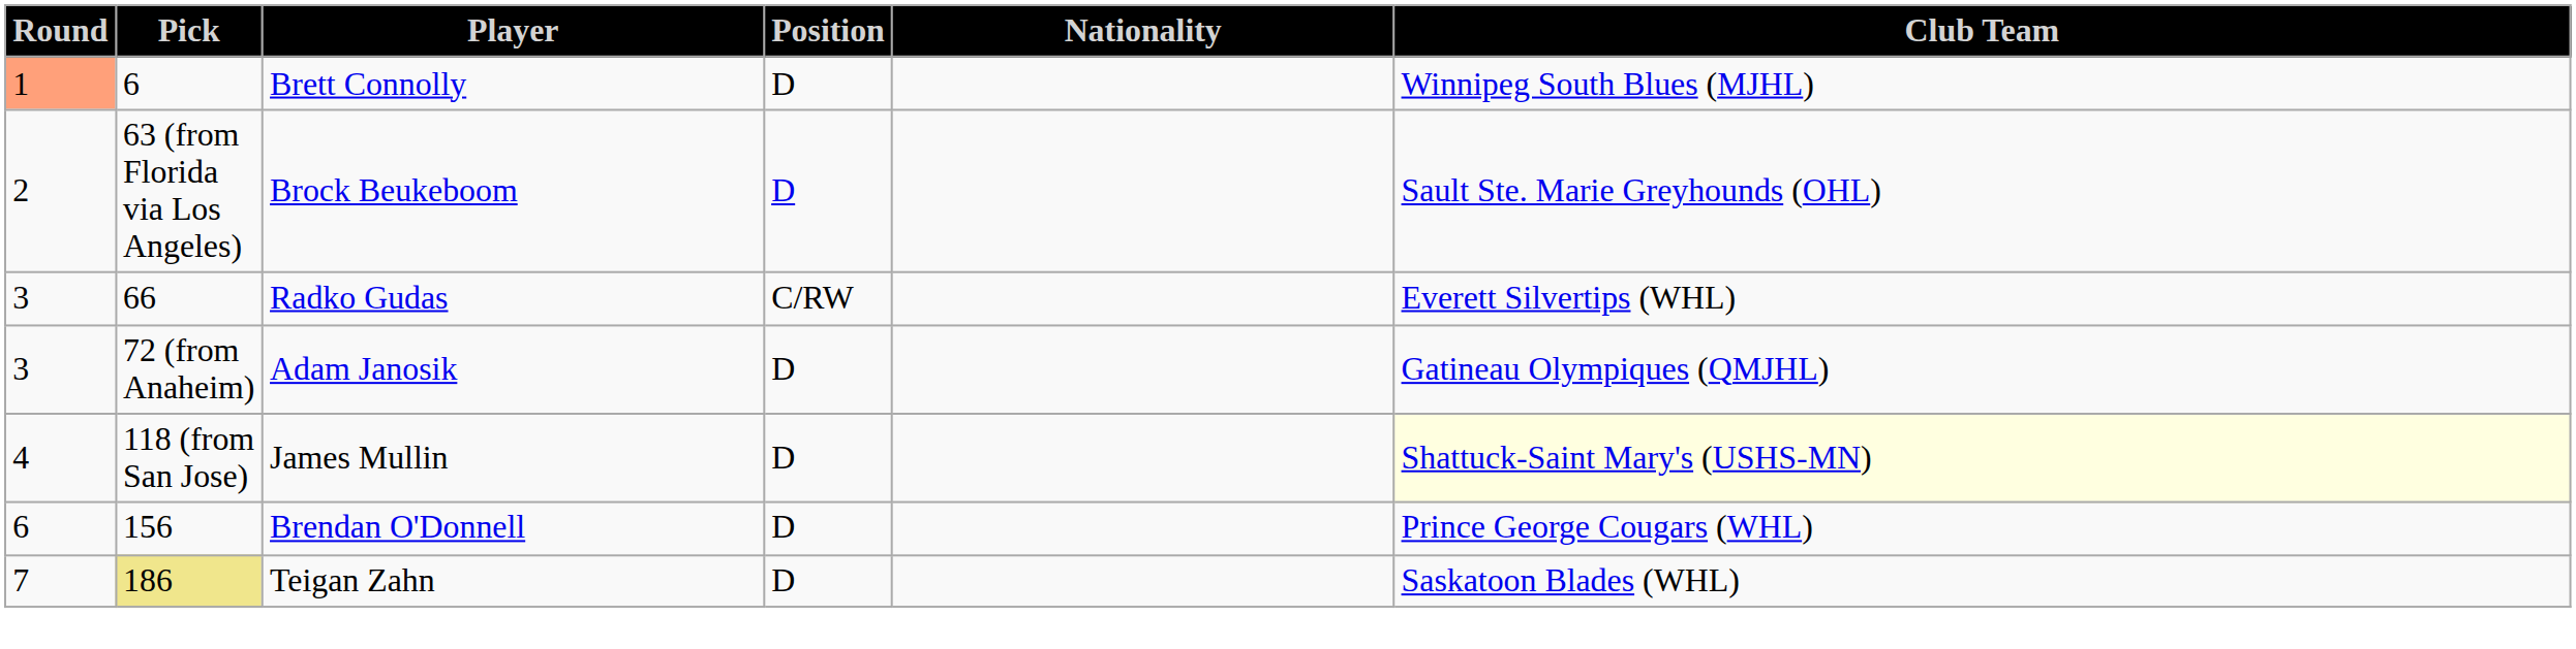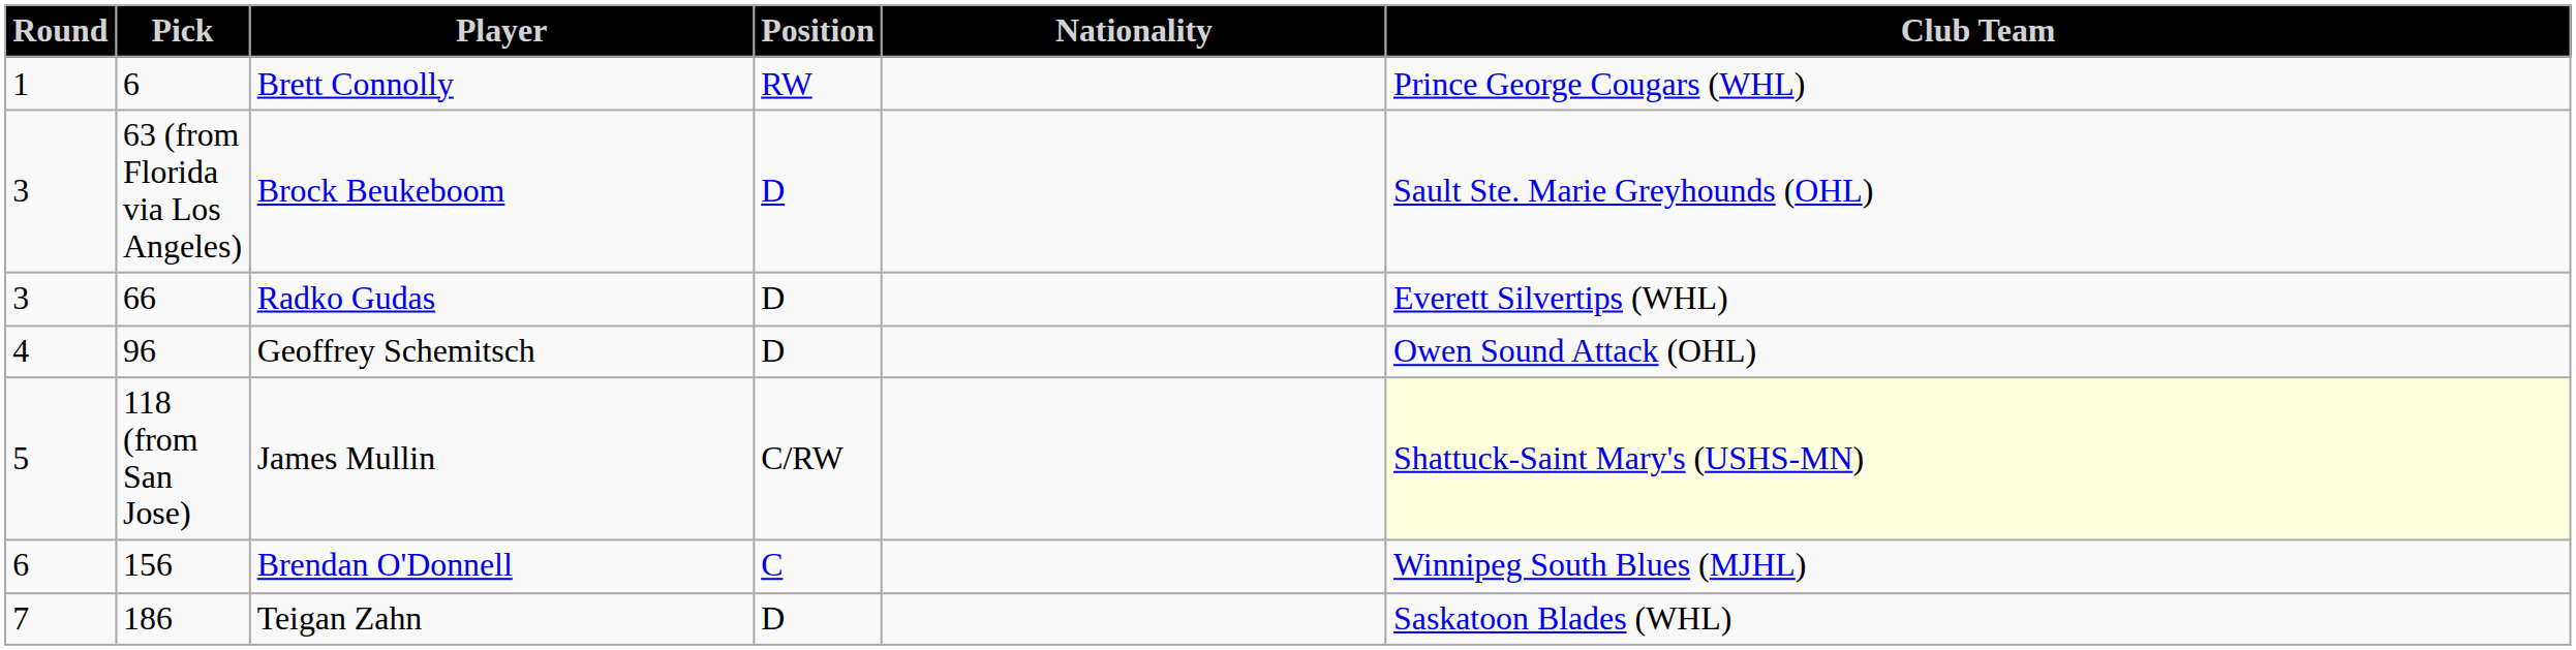 <table class="wikitable sortable sortable">
 <tr>
 <th style="background:black; color:#d3d3d3; width:2.75%;">Round</th>
 <th style="background:black; color:#d3d3d3; width:5%;">Pick</th>
 <th style="background:black; color:#d3d3d3; width:20%;">Player</th>
 <th style="background:black; color:#d3d3d3; width:5%;">Position</th>
 <th style="background:black; color:#d3d3d3; width:20%;">Nationality</th>
 <th style="background:black; color:#d3d3d3; width:100%;">Club Team</th>
 </tr>
 <tr>
-<td style="background: lightsalmon;">1</td>
+<td>1</td>
 <td>6</td>
 <td><a href='#'>Brett Connolly</a></td>
-<td>D</td>
+<td><a href='#'>RW</a></td>
 <td></td>
-<td><a href='#'>Winnipeg South Blues</a> (<a href='#'>MJHL</a>)</td>
+<td><a href='#'>Prince George Cougars</a> (<a href='#'>WHL</a>)</td>
 </tr>
 <tr>
-<td>2</td>
+<td>3</td>
 <td>63 (from Florida via Los Angeles)</td>
 <td><a href='#'>Brock Beukeboom</a></td>
 <td><a href='#'>D</a></td>
 <td></td>
 <td><a href='#'>Sault Ste. Marie Greyhounds</a> (<a href='#'>OHL</a>)</td>
 </tr>
 <tr>
 <td>3</td>
 <td>66</td>
 <td><a href='#'>Radko Gudas</a></td>
-<td>C/RW</td>
+<td>D</td>
 <td></td>
 <td><a href='#'>Everett Silvertips</a> (WHL)</td>
 </tr>
 <tr>
-<td>3</td>
-<td>72 (from Anaheim)</td>
-<td><a href='#'>Adam Janosik</a></td>
+<td>4</td>
+<td>96</td>
+<td>Geoffrey Schemitsch</td>
 <td>D</td>
 <td></td>
-<td><a href='#'>Gatineau Olympiques</a> (<a href='#'>QMJHL</a>)</td>
+<td><a href='#'>Owen Sound Attack</a> (OHL)</td>
 </tr>
 <tr>
-<td>4</td>
+<td>5</td>
 <td>118 (from San Jose)</td>
 <td>James Mullin</td>
-<td>D</td>
+<td>C/RW</td>
 <td></td>
 <td style="background: lightyellow;"><a href='#'>Shattuck-Saint Mary's</a> (<a href='#'>USHS-MN</a>)</td>
 </tr>
 <tr>
 <td>6</td>
 <td>156</td>
 <td><a href='#'>Brendan O'Donnell</a></td>
-<td>D</td>
+<td><a href='#'>C</a></td>
 <td></td>
-<td><a href='#'>Prince George Cougars</a> (<a href='#'>WHL</a>)</td>
+<td><a href='#'>Winnipeg South Blues</a> (<a href='#'>MJHL</a>)</td>
 </tr>
 <tr>
 <td>7</td>
-<td style="background: khaki;">186</td>
+<td>186</td>
 <td>Teigan Zahn</td>
 <td>D</td>
 <td></td>
 <td><a href='#'>Saskatoon Blades</a> (WHL)</td>
 </tr>
 </table>
